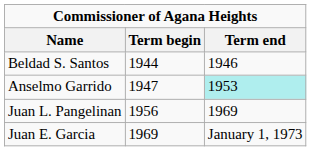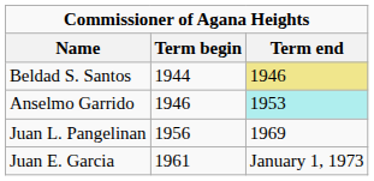 <table class="wikitable">
 <tr>
 <td colspan="4" align=center><strong>Commissioner of Agana Heights</strong></td>
 </tr>
 <tr>
 <th>Name</th>
 <th>Term begin</th>
 <th>Term end</th>
 </tr>
 <tr>
 <td>Beldad S. Santos</td>
 <td>1944</td>
-<td>1946</td>
+<td style="background: khaki;">1946</td>
 </tr>
 <tr>
 <td>Anselmo Garrido</td>
-<td>1947</td>
+<td>1946</td>
 <td style="background: paleturquoise;">1953</td>
 </tr>
 <tr>
 <td>Juan L. Pangelinan</td>
 <td>1956</td>
 <td>1969</td>
 </tr>
 <tr>
 <td>Juan E. Garcia</td>
-<td>1969</td>
+<td>1961</td>
 <td>January 1, 1973</td>
 </tr>
 </table>
